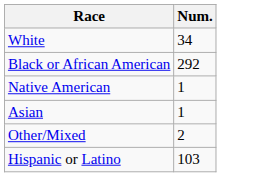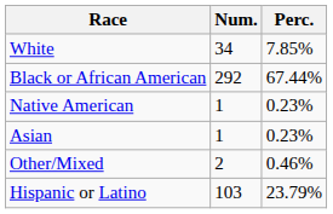 <table class="wikitable">
 <tr>
 <th>Race</th>
 <th>Num.</th>
+<th>Perc.</th>
 </tr>
 <tr>
 <td><a href='#'>White</a></td>
 <td>34</td>
+<td>7.85%</td>
 </tr>
 <tr>
 <td><a href='#'>Black or African American</a></td>
 <td>292</td>
+<td>67.44%</td>
 </tr>
 <tr>
 <td><a href='#'>Native American</a></td>
 <td>1</td>
+<td>0.23%</td>
 </tr>
 <tr>
 <td><a href='#'>Asian</a></td>
 <td>1</td>
+<td>0.23%</td>
 </tr>
 <tr>
 <td><a href='#'>Other/Mixed</a></td>
 <td>2</td>
+<td>0.46%</td>
 </tr>
 <tr>
 <td><a href='#'>Hispanic</a> or <a href='#'>Latino</a></td>
 <td>103</td>
+<td>23.79%</td>
 </tr>
 </table>
